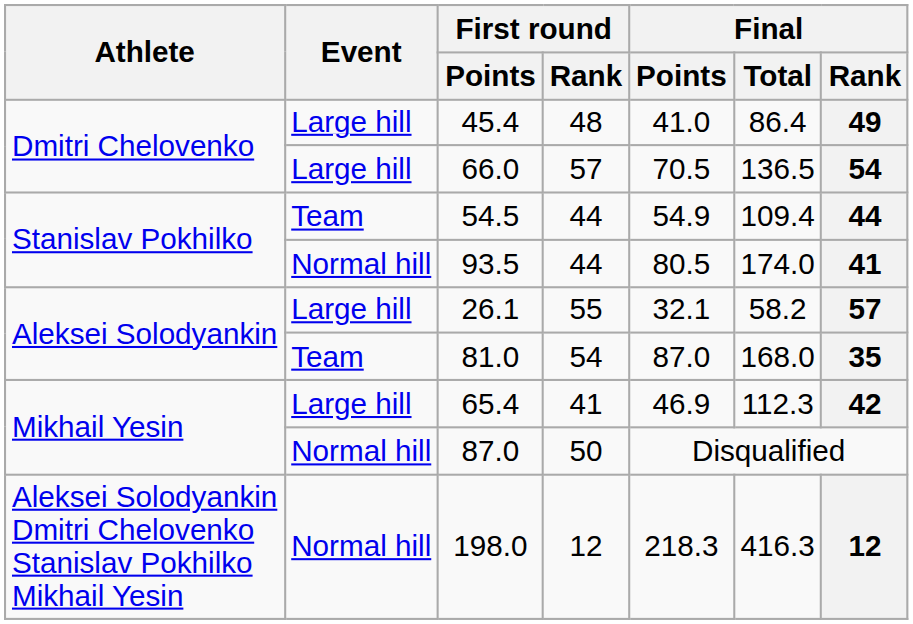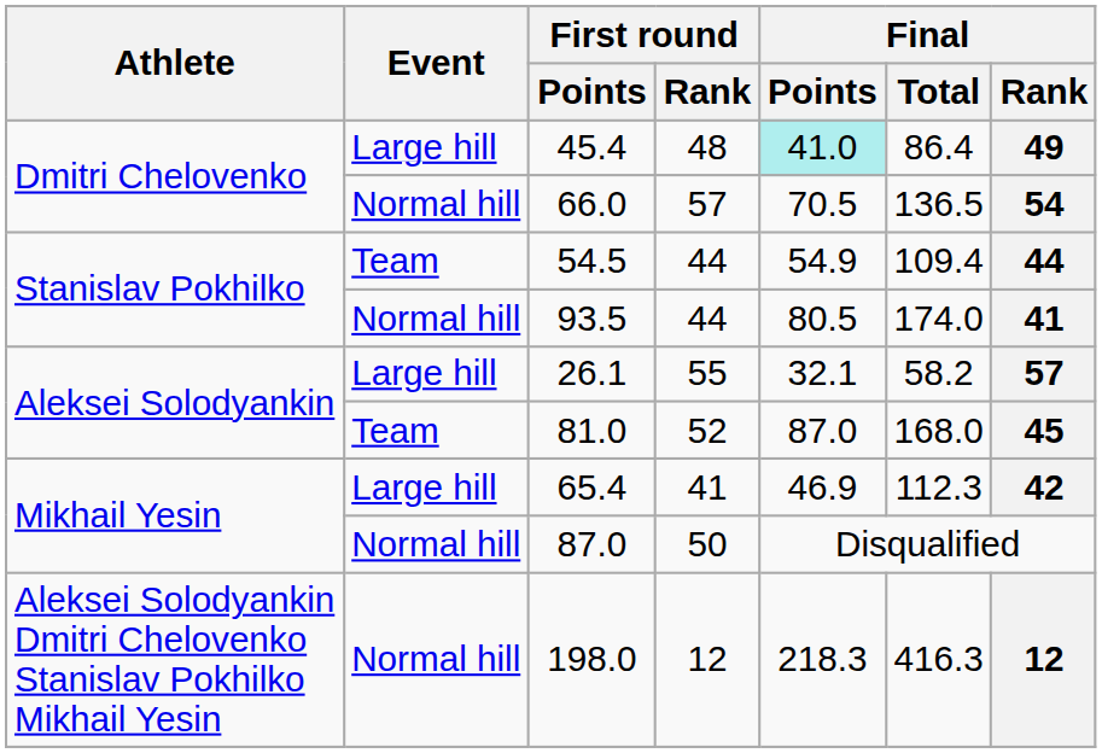 <table class="wikitable" style="font-size:90%">
 <tr>
 <th rowspan="2">Athlete</th>
 <th rowspan="2">Event</th>
 <th colspan="2">First round</th>
 <th colspan="3">Final</th>
 </tr>
 <tr>
 <th>Points</th>
 <th>Rank</th>
 <th>Points</th>
 <th>Total</th>
 <th>Rank</th>
 </tr>
 <tr>
 <td rowspan=2><a href='#'>Dmitri Chelovenko</a></td>
 <td><a href='#'>Large hill</a></td>
 <td align="center">45.4</td>
 <td align="center">48</td>
-<td align="center">41.0</td>
+<td align="center" style="background: paleturquoise;">41.0</td>
 <td align="center">86.4</td>
 <th align="center">49</th>
 </tr>
 <tr>
-<td><a href='#'>Large hill</a></td>
+<td><a href='#'>Normal hill</a></td>
 <td align="center">66.0</td>
 <td align="center">57</td>
 <td align="center">70.5</td>
 <td align="center">136.5</td>
 <th align="center">54</th>
 </tr>
 <tr>
 <td rowspan=2><a href='#'>Stanislav Pokhilko</a></td>
 <td><a href='#'>Team</a></td>
 <td align="center">54.5</td>
 <td align="center">44</td>
 <td align="center">54.9</td>
 <td align="center">109.4</td>
 <th align="center">44</th>
 </tr>
 <tr>
 <td><a href='#'>Normal hill</a></td>
 <td align="center">93.5</td>
 <td align="center">44</td>
 <td align="center">80.5</td>
 <td align="center">174.0</td>
 <th align="center">41</th>
 </tr>
 <tr>
 <td rowspan=2><a href='#'>Aleksei Solodyankin</a></td>
 <td><a href='#'>Large hill</a></td>
 <td align="center">26.1</td>
 <td align="center">55</td>
 <td align="center">32.1</td>
 <td align="center">58.2</td>
 <th align="center">57</th>
 </tr>
 <tr>
 <td><a href='#'>Team</a></td>
 <td align="center">81.0</td>
-<td align="center">54</td>
+<td align="center">52</td>
 <td align="center">87.0</td>
 <td align="center">168.0</td>
-<th align="center">35</th>
+<th align="center">45</th>
 </tr>
 <tr>
 <td rowspan=2><a href='#'>Mikhail Yesin</a></td>
 <td><a href='#'>Large hill</a></td>
 <td align="center">65.4</td>
 <td align="center">41</td>
 <td align="center">46.9</td>
 <td align="center">112.3</td>
 <th align="center">42</th>
 </tr>
 <tr>
 <td><a href='#'>Normal hill</a></td>
 <td align="center">87.0</td>
 <td align="center">50</td>
 <td align="center" colspan=3>Disqualified</td>
 </tr>
 <tr>
 <td><a href='#'>Aleksei Solodyankin</a><br><a href='#'>Dmitri Chelovenko</a><br><a href='#'>Stanislav Pokhilko</a><br><a href='#'>Mikhail Yesin</a></td>
 <td><a href='#'>Normal hill</a></td>
 <td align="center">198.0</td>
 <td align="center">12</td>
 <td align="center">218.3</td>
 <td align="center">416.3</td>
 <th align="center">12</th>
 </tr>
 </table>
